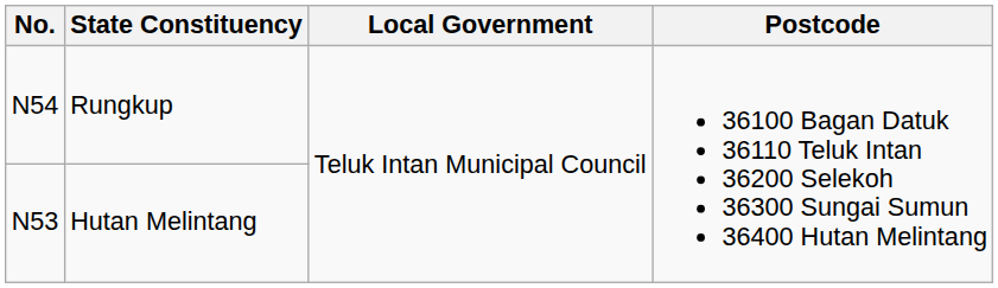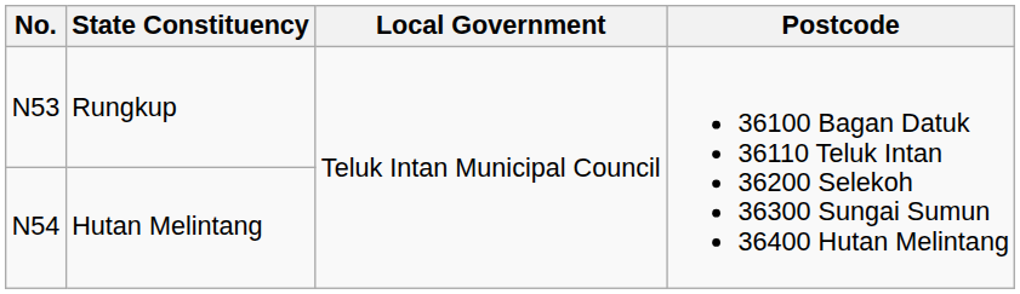 <table class="wikitable">
 <tr>
 <th>No.</th>
 <th>State Constituency</th>
 <th>Local Government</th>
 <th>Postcode</th>
 </tr>
 <tr>
-<td>N54</td>
+<td>N53</td>
 <td>Rungkup</td>
 <td rowspan="2">Teluk Intan Municipal Council</td>
 <td rowspan="2"><br><ul><li>36100 Bagan Datuk</li><li>36110 Teluk Intan</li><li>36200 Selekoh</li><li>36300 Sungai Sumun</li><li>36400 Hutan Melintang</li></ul></td>
 </tr>
 <tr>
-<td>N53</td>
+<td>N54</td>
 <td>Hutan Melintang</td>
 </tr>
 </table>
